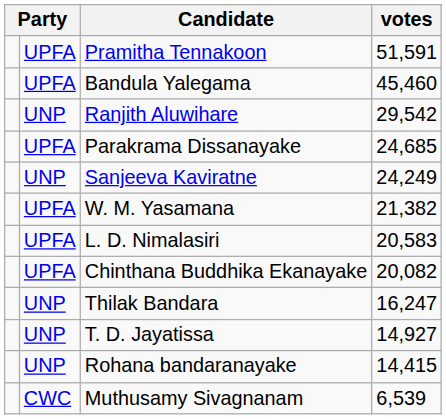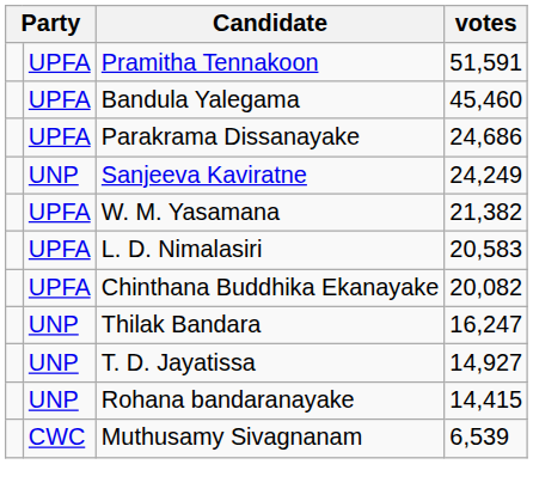 <table class="wikitable sortable mw-collapsible">
 <tr>
 <th colspan="2">Party</th>
 <th>Candidate</th>
 <th>votes</th>
 </tr>
 <tr>
 <td bgcolor=> </td>
 <td align=left><a href='#'>UPFA</a></td>
 <td><a href='#'>Pramitha Tennakoon</a></td>
 <td>51,591</td>
 </tr>
 <tr>
 <td bgcolor=> </td>
 <td align=left><a href='#'>UPFA</a></td>
 <td>Bandula Yalegama</td>
 <td>45,460</td>
 </tr>
 <tr>
 <td bgcolor=> </td>
-<td align=left><a href='#'>UNP</a></td>
-<td><a href='#'>Ranjith Aluwihare</a></td>
-<td>29,542</td>
-</tr>
-<tr>
-<td bgcolor=> </td>
 <td align=left><a href='#'>UPFA</a></td>
 <td>Parakrama Dissanayake</td>
-<td>24,685</td>
+<td>24,686</td>
 </tr>
 <tr>
 <td bgcolor=> </td>
 <td align=left><a href='#'>UNP</a></td>
 <td><a href='#'>Sanjeeva Kaviratne</a></td>
 <td>24,249</td>
 </tr>
 <tr>
 <td bgcolor=> </td>
 <td align=left><a href='#'>UPFA</a></td>
 <td>W. M. Yasamana</td>
 <td>21,382</td>
 </tr>
 <tr>
 <td bgcolor=> </td>
 <td align=left><a href='#'>UPFA</a></td>
 <td>L. D. Nimalasiri</td>
 <td>20,583</td>
 </tr>
 <tr>
 <td bgcolor=> </td>
 <td align=left><a href='#'>UPFA</a></td>
 <td>Chinthana Buddhika Ekanayake</td>
 <td>20,082</td>
 </tr>
 <tr>
 <td bgcolor=> </td>
 <td align=left><a href='#'>UNP</a></td>
 <td>Thilak Bandara</td>
 <td>16,247</td>
 </tr>
 <tr>
 <td bgcolor=> </td>
 <td align=left><a href='#'>UNP</a></td>
 <td>T. D. Jayatissa</td>
 <td>14,927</td>
 </tr>
 <tr>
 <td bgcolor=> </td>
 <td align=left><a href='#'>UNP</a></td>
 <td>Rohana bandaranayake</td>
 <td>14,415</td>
 </tr>
 <tr>
 <td bgcolor=> </td>
 <td align=left><a href='#'>CWC</a></td>
 <td>Muthusamy Sivagnanam</td>
 <td>6,539</td>
 </tr>
 </table>
